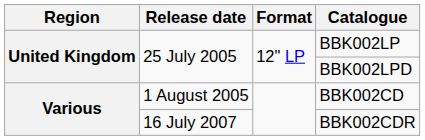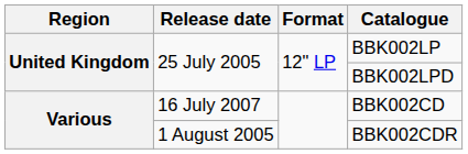 <table class="wikitable plainrowheaders">
 <tr>
 <th>Region</th>
 <th>Release date</th>
 <th>Format</th>
 <th>Catalogue</th>
 </tr>
 <tr>
 <th scope="row" rowspan=2>United Kingdom</th>
 <td rowspan=2>25 July 2005</td>
 <td rowspan=2>12" <a href='#'>LP</a></td>
 <td>BBK002LP</td>
 </tr>
 <tr>
 <td>BBK002LPD</td>
 </tr>
 <tr>
 <th scope="row" rowspan=2>Various</th>
-<td>1 August 2005</td>
+<td>16 July 2007</td>
 <td rowspan=2></td>
 <td>BBK002CD</td>
 </tr>
 <tr>
-<td>16 July 2007</td>
+<td>1 August 2005</td>
 <td>BBK002CDR</td>
 </tr>
 </table>
